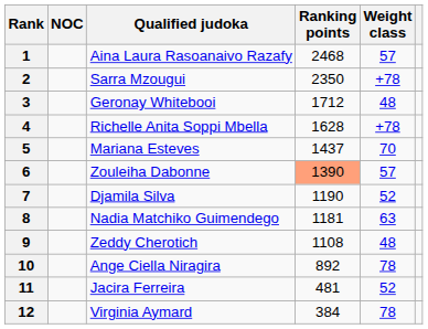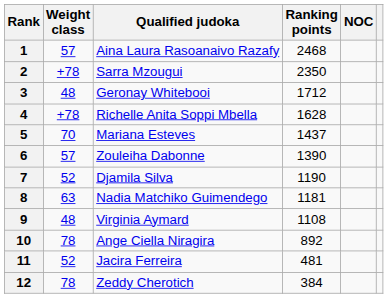 <table class="wikitable">
 <tr>
 <th>Rank</th>
-<th>NOC</th>
+<th>Weight<br>class</th>
 <th>Qualified judoka</th>
 <th>Ranking<br>points</th>
-<th>Weight<br>class</th>
+<th>NOC</th>
 <th></th>
 </tr>
 <tr>
 <th>1</th>
-<td></td>
+<td align=center><a href='#'>57</a></td>
 <td><a href='#'>Aina Laura Rasoanaivo Razafy</a></td>
 <td align=center>2468</td>
-<td align=center><a href='#'>57</a></td>
+<td></td>
 <td></td>
 </tr>
 <tr>
 <th>2</th>
-<td></td>
+<td align=center><a href='#'>+78</a></td>
 <td><a href='#'>Sarra Mzougui</a></td>
 <td align=center>2350</td>
-<td align=center><a href='#'>+78</a></td>
+<td></td>
 <td></td>
 </tr>
 <tr>
 <th>3</th>
-<td></td>
+<td align=center><a href='#'>48</a></td>
 <td><a href='#'>Geronay Whitebooi</a></td>
 <td align=center>1712</td>
-<td align=center><a href='#'>48</a></td>
+<td></td>
 <td></td>
 </tr>
 <tr>
 <th>4</th>
-<td></td>
+<td align=center><a href='#'>+78</a></td>
 <td><a href='#'>Richelle Anita Soppi Mbella</a></td>
 <td align=center>1628</td>
-<td align=center><a href='#'>+78</a></td>
+<td></td>
 <td></td>
 </tr>
 <tr>
 <th>5</th>
-<td></td>
+<td align=center><a href='#'>70</a></td>
 <td><a href='#'>Mariana Esteves</a></td>
 <td align=center>1437</td>
-<td align=center><a href='#'>70</a></td>
+<td></td>
 <td></td>
 </tr>
 <tr>
 <th>6</th>
+<td align=center><a href='#'>57</a></td>
+<td><a href='#'>Zouleiha Dabonne</a></td>
+<td align=center>1390</td>
 <td></td>
-<td><a href='#'>Zouleiha Dabonne</a></td>
-<td align=center style="background: lightsalmon;">1390</td>
-<td align=center><a href='#'>57</a></td>
 <td></td>
 </tr>
 <tr>
 <th>7</th>
-<td></td>
+<td align=center><a href='#'>52</a></td>
 <td><a href='#'>Djamila Silva</a></td>
 <td align=center>1190</td>
-<td align=center><a href='#'>52</a></td>
+<td></td>
 <td></td>
 </tr>
 <tr>
 <th>8</th>
-<td></td>
+<td align=center><a href='#'>63</a></td>
 <td><a href='#'>Nadia Matchiko Guimendego</a></td>
 <td align=center>1181</td>
-<td align=center><a href='#'>63</a></td>
+<td></td>
 <td></td>
 </tr>
 <tr>
 <th>9</th>
+<td align=center><a href='#'>48</a></td>
+<td><a href='#'>Virginia Aymard</a></td>
+<td align=center>1108</td>
 <td></td>
-<td><a href='#'>Zeddy Cherotich</a></td>
-<td align=center>1108</td>
-<td align=center><a href='#'>48</a></td>
 <td></td>
 </tr>
 <tr>
 <th>10</th>
-<td></td>
+<td align=center><a href='#'>78</a></td>
 <td><a href='#'>Ange Ciella Niragira</a></td>
 <td align=center>892</td>
-<td align=center><a href='#'>78</a></td>
+<td></td>
 <td></td>
 </tr>
 <tr>
 <th>11</th>
-<td></td>
+<td align=center><a href='#'>52</a></td>
 <td><a href='#'>Jacira Ferreira</a></td>
 <td align=center>481</td>
-<td align=center><a href='#'>52</a></td>
+<td></td>
 <td></td>
 </tr>
 <tr>
 <th>12</th>
+<td align=center><a href='#'>78</a></td>
+<td><a href='#'>Zeddy Cherotich</a></td>
+<td align=center>384</td>
 <td></td>
-<td><a href='#'>Virginia Aymard</a></td>
-<td align=center>384</td>
-<td align=center><a href='#'>78</a></td>
 <td></td>
 </tr>
 </table>
